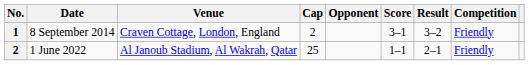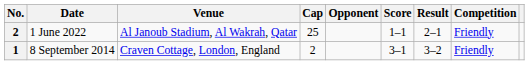 <table class="wikitable plainrowheaders">
 <tr>
 <th scope=col>No.</th>
 <th scope=col data-sort-type=date>Date</th>
 <th scope=col>Venue</th>
 <th scope=col>Cap</th>
 <th scope=col>Opponent</th>
 <th scope=col>Score</th>
 <th scope=col>Result</th>
 <th scope=col>Competition</th>
 <th scope=col></th>
 </tr>
 <tr>
+<th scope=row>2</th>
+<td>1 June 2022</td>
+<td><a href='#'>Al Janoub Stadium</a>, <a href='#'>Al Wakrah</a>, <a href='#'>Qatar</a></td>
+<td align=center>25</td>
+<td></td>
+<td align=center>1–1</td>
+<td align=center>2–1</td>
+<td><a href='#'>Friendly</a></td>
+<td></td>
+</tr>
+<tr>
 <th scope=row>1</th>
 <td>8 September 2014</td>
 <td><a href='#'>Craven Cottage</a>, <a href='#'>London</a>, England</td>
 <td align=center>2</td>
 <td></td>
 <td align=center>3–1</td>
 <td align=center>3–2</td>
 <td><a href='#'>Friendly</a></td>
 <td></td>
 </tr>
-<tr>
-<th scope=row>2</th>
-<td>1 June 2022</td>
-<td><a href='#'>Al Janoub Stadium</a>, <a href='#'>Al Wakrah</a>, <a href='#'>Qatar</a></td>
-<td align=center>25</td>
-<td></td>
-<td align=center>1–1</td>
-<td align=center>2–1</td>
-<td><a href='#'>Friendly</a></td>
-<td></td>
-</tr>
 </table>
